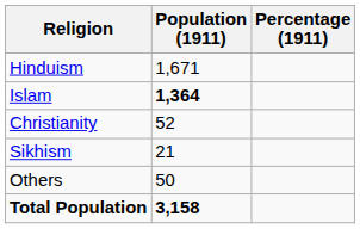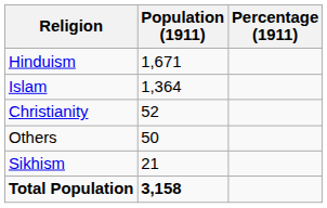 <table class="wikitable sortable">
 <tr>
 <th>Religion</th>
 <th>Population<br>(1911)</th>
 <th>Percentage<br>(1911)</th>
 </tr>
 <tr>
 <td><a href='#'>Hinduism</a> </td>
 <td>1,671</td>
 <td></td>
 </tr>
 <tr>
 <td><a href='#'>Islam</a> </td>
-<td><strong>1,364</strong></td>
+<td>1,364</td>
 <td></td>
 </tr>
 <tr>
 <td><a href='#'>Christianity</a> </td>
 <td>52</td>
 <td></td>
 </tr>
 <tr>
-<td><a href='#'>Sikhism</a> </td>
-<td>21</td>
+<td>Others</td>
+<td>50</td>
 <td></td>
 </tr>
 <tr>
-<td>Others</td>
-<td>50</td>
+<td><a href='#'>Sikhism</a> </td>
+<td>21</td>
 <td></td>
 </tr>
 <tr>
 <td><strong>Total Population</strong></td>
 <td><strong>3,158</strong></td>
 <td><strong></strong></td>
 </tr>
 </table>
